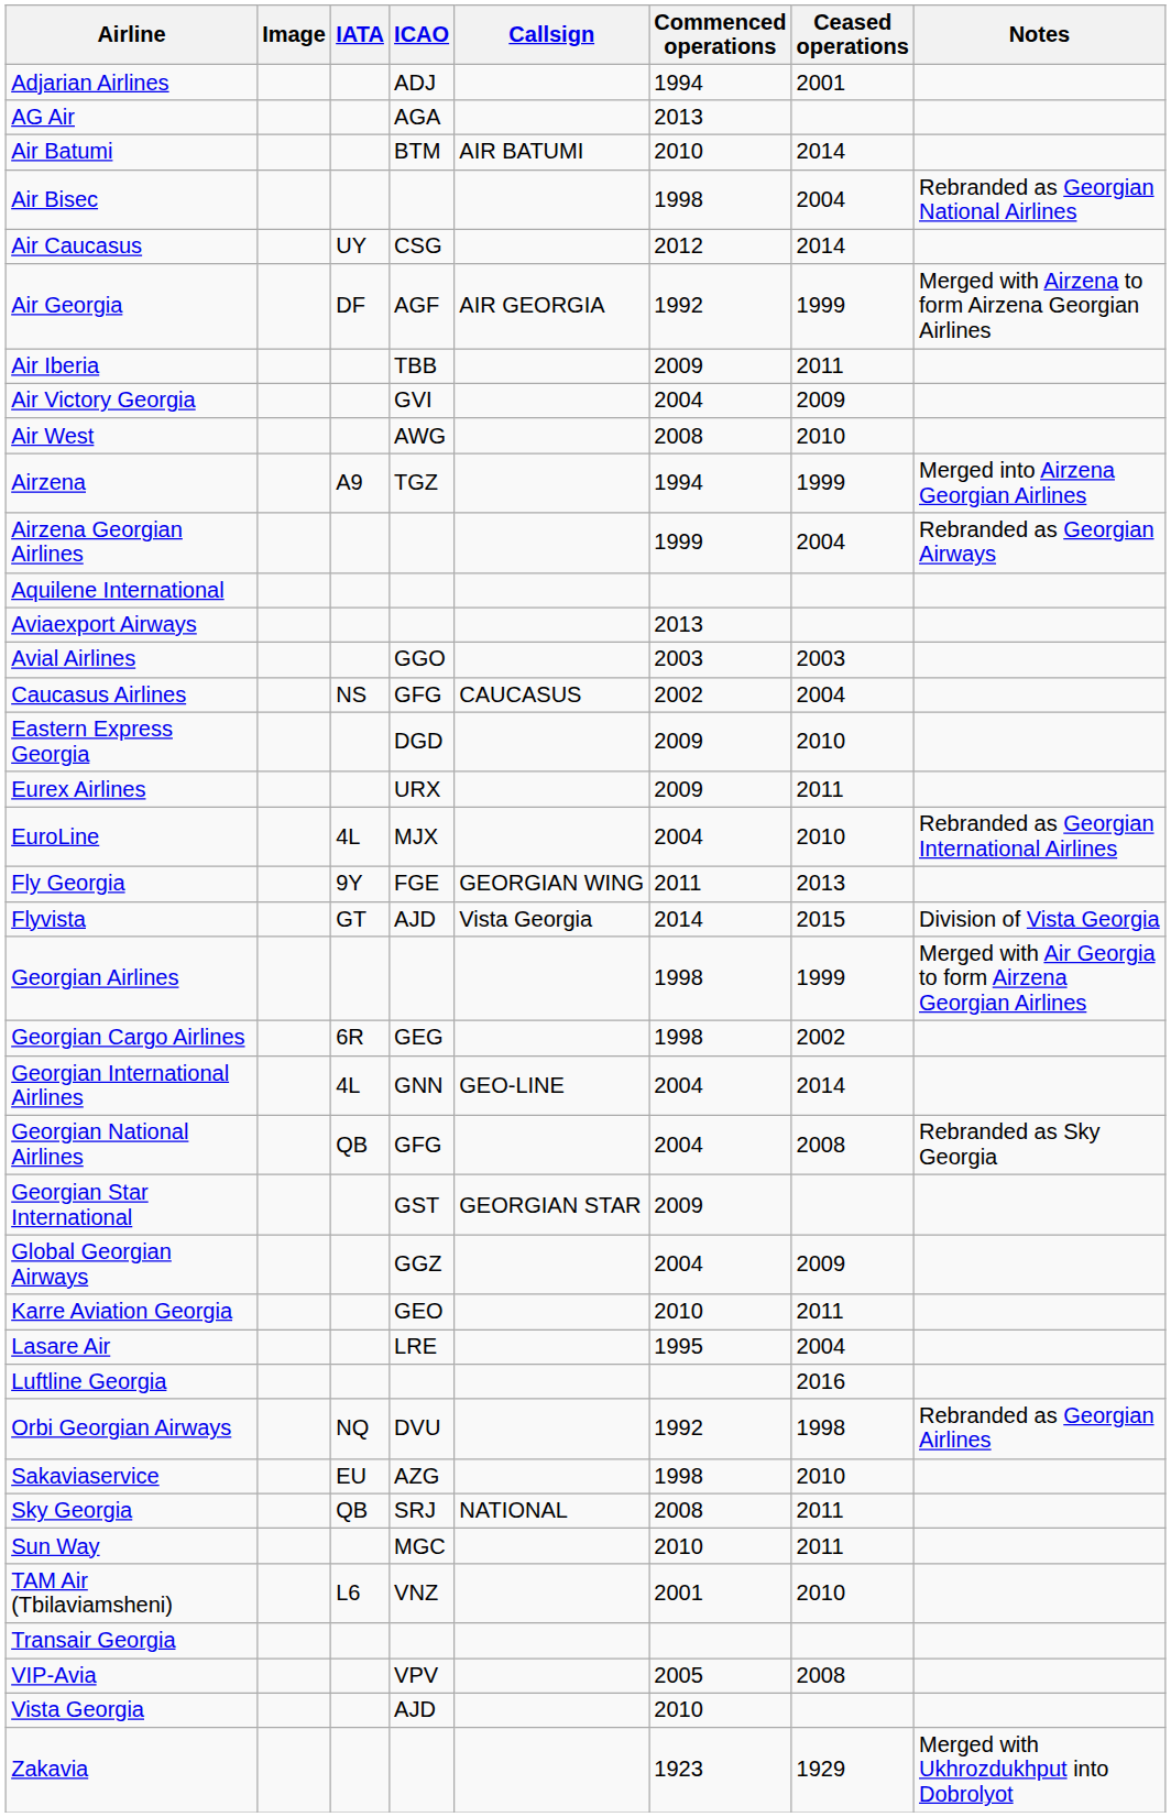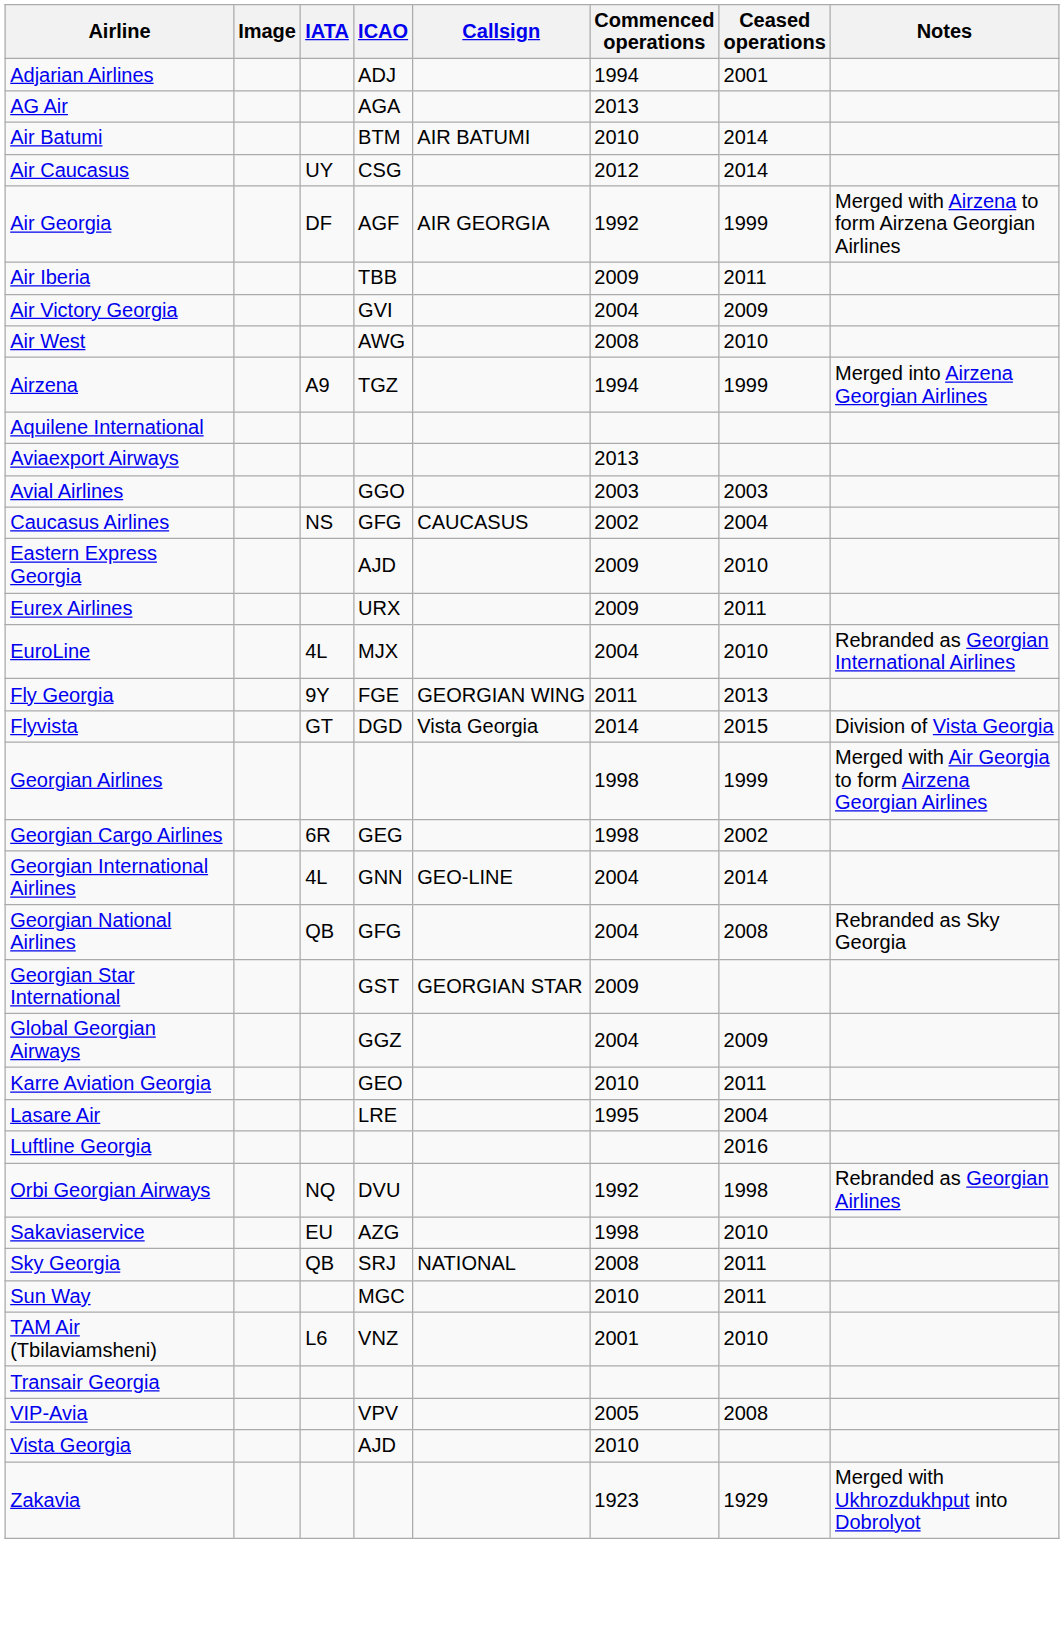 <table class="wikitable sortable" style="border-collapse:collapse; margin:auto;" border="1" cellpadding="3">
 <tr valign="middle">
 <th style="width:175px;">Airline</th>
 <th>Image</th>
 <th><a href='#'>IATA</a></th>
 <th><a href='#'>ICAO</a></th>
 <th><a href='#'>Callsign</a></th>
 <th>Commenced<br>operations</th>
 <th>Ceased<br>operations</th>
 <th style="width:175px;">Notes</th>
 </tr>
 <tr>
 <td><a href='#'>Adjarian Airlines</a></td>
 <td></td>
 <td></td>
 <td>ADJ</td>
 <td></td>
 <td>1994</td>
 <td>2001</td>
 <td></td>
 </tr>
 <tr>
 <td><a href='#'>AG Air</a></td>
 <td></td>
 <td></td>
 <td>AGA</td>
 <td></td>
 <td>2013</td>
 <td></td>
 <td></td>
 </tr>
 <tr>
 <td><a href='#'>Air Batumi</a></td>
 <td></td>
 <td></td>
 <td>BTM</td>
 <td>AIR BATUMI</td>
 <td>2010</td>
 <td>2014</td>
 <td></td>
-</tr>
-<tr>
-<td><a href='#'>Air Bisec</a></td>
-<td></td>
-<td></td>
-<td></td>
-<td></td>
-<td>1998</td>
-<td>2004</td>
-<td>Rebranded as <a href='#'>Georgian National Airlines</a></td>
 </tr>
 <tr>
 <td><a href='#'>Air Caucasus</a></td>
 <td></td>
 <td>UY</td>
 <td>CSG</td>
 <td></td>
 <td>2012</td>
 <td>2014</td>
 <td></td>
 </tr>
 <tr>
 <td><a href='#'>Air Georgia</a></td>
 <td></td>
 <td>DF</td>
 <td>AGF</td>
 <td>AIR GEORGIA</td>
 <td>1992</td>
 <td>1999</td>
 <td>Merged with <a href='#'>Airzena</a> to form Airzena Georgian Airlines</td>
 </tr>
 <tr>
 <td><a href='#'>Air Iberia</a></td>
 <td></td>
 <td></td>
 <td>TBB</td>
 <td></td>
 <td>2009</td>
 <td>2011</td>
 <td></td>
 </tr>
 <tr>
 <td><a href='#'>Air Victory Georgia</a></td>
 <td></td>
 <td></td>
 <td>GVI</td>
 <td></td>
 <td>2004</td>
 <td>2009</td>
 <td></td>
 </tr>
 <tr>
 <td><a href='#'>Air West</a></td>
 <td></td>
 <td></td>
 <td>AWG</td>
 <td></td>
 <td>2008</td>
 <td>2010</td>
 <td></td>
 </tr>
 <tr>
 <td><a href='#'>Airzena</a></td>
 <td></td>
 <td>A9</td>
 <td>TGZ</td>
 <td></td>
 <td>1994</td>
 <td>1999</td>
 <td>Merged into <a href='#'>Airzena Georgian Airlines</a></td>
 </tr>
 <tr>
-<td><a href='#'>Airzena Georgian Airlines</a></td>
-<td></td>
-<td></td>
-<td></td>
-<td></td>
-<td>1999</td>
-<td>2004</td>
-<td>Rebranded as <a href='#'>Georgian Airways</a></td>
-</tr>
-<tr>
 <td><a href='#'>Aquilene International</a></td>
 <td></td>
 <td></td>
 <td></td>
 <td></td>
 <td></td>
 <td></td>
 <td></td>
 </tr>
 <tr>
 <td><a href='#'>Aviaexport Airways</a></td>
 <td></td>
 <td></td>
 <td></td>
 <td></td>
 <td>2013</td>
 <td></td>
 <td></td>
 </tr>
 <tr>
 <td><a href='#'>Avial Airlines</a></td>
 <td></td>
 <td></td>
 <td>GGO</td>
 <td></td>
 <td>2003</td>
 <td>2003</td>
 <td></td>
 </tr>
 <tr>
 <td><a href='#'>Caucasus Airlines</a></td>
 <td></td>
 <td>NS</td>
 <td>GFG</td>
 <td>CAUCASUS</td>
 <td>2002</td>
 <td>2004</td>
 <td></td>
 </tr>
 <tr>
 <td><a href='#'>Eastern Express Georgia</a></td>
 <td></td>
 <td></td>
-<td>DGD</td>
+<td>AJD</td>
 <td></td>
 <td>2009</td>
 <td>2010</td>
 <td></td>
 </tr>
 <tr>
 <td><a href='#'>Eurex Airlines</a></td>
 <td></td>
 <td></td>
 <td>URX</td>
 <td></td>
 <td>2009</td>
 <td>2011</td>
 <td></td>
 </tr>
 <tr>
 <td><a href='#'>EuroLine</a></td>
 <td></td>
 <td>4L</td>
 <td>MJX</td>
 <td></td>
 <td>2004</td>
 <td>2010</td>
 <td>Rebranded as <a href='#'>Georgian International Airlines</a></td>
 </tr>
 <tr>
 <td><a href='#'>Fly Georgia</a></td>
 <td></td>
 <td>9Y</td>
 <td>FGE</td>
 <td>GEORGIAN WING</td>
 <td>2011</td>
 <td>2013</td>
 <td></td>
 </tr>
 <tr>
 <td><a href='#'>Flyvista</a></td>
 <td></td>
 <td>GT</td>
-<td>AJD</td>
+<td>DGD</td>
 <td>Vista Georgia</td>
 <td>2014</td>
 <td>2015</td>
 <td>Division of <a href='#'>Vista Georgia</a></td>
 </tr>
 <tr>
 <td><a href='#'>Georgian Airlines</a></td>
 <td></td>
 <td></td>
 <td></td>
 <td></td>
 <td>1998</td>
 <td>1999</td>
 <td>Merged with <a href='#'>Air Georgia</a> to form <a href='#'>Airzena Georgian Airlines</a></td>
 </tr>
 <tr>
 <td><a href='#'>Georgian Cargo Airlines</a></td>
 <td></td>
 <td>6R</td>
 <td>GEG</td>
 <td></td>
 <td>1998</td>
 <td>2002</td>
 <td></td>
 </tr>
 <tr>
 <td><a href='#'>Georgian International Airlines</a></td>
 <td></td>
 <td>4L</td>
 <td>GNN</td>
 <td>GEO-LINE</td>
 <td>2004</td>
 <td>2014</td>
 <td></td>
 </tr>
 <tr>
 <td><a href='#'>Georgian National Airlines</a></td>
 <td></td>
 <td>QB</td>
 <td>GFG</td>
 <td></td>
 <td>2004</td>
 <td>2008</td>
 <td>Rebranded as Sky Georgia</td>
 </tr>
 <tr>
 <td><a href='#'>Georgian Star International</a></td>
 <td></td>
 <td></td>
 <td>GST</td>
 <td>GEORGIAN STAR</td>
 <td>2009</td>
 <td></td>
 <td></td>
 </tr>
 <tr>
 <td><a href='#'>Global Georgian Airways</a></td>
 <td></td>
 <td></td>
 <td>GGZ</td>
 <td></td>
 <td>2004</td>
 <td>2009</td>
 <td></td>
 </tr>
 <tr>
 <td><a href='#'>Karre Aviation Georgia</a></td>
 <td></td>
 <td></td>
 <td>GEO</td>
 <td></td>
 <td>2010</td>
 <td>2011</td>
 <td></td>
 </tr>
 <tr>
 <td><a href='#'>Lasare Air</a></td>
 <td></td>
 <td></td>
 <td>LRE</td>
 <td></td>
 <td>1995</td>
 <td>2004</td>
 <td></td>
 </tr>
 <tr>
 <td><a href='#'>Luftline Georgia</a></td>
 <td></td>
 <td></td>
 <td></td>
 <td></td>
 <td></td>
 <td>2016</td>
 <td></td>
 </tr>
 <tr>
 <td><a href='#'>Orbi Georgian Airways</a></td>
 <td></td>
 <td>NQ</td>
 <td>DVU</td>
 <td></td>
 <td>1992</td>
 <td>1998</td>
 <td>Rebranded as <a href='#'>Georgian Airlines</a></td>
 </tr>
 <tr>
 <td><a href='#'>Sakaviaservice</a></td>
 <td></td>
 <td>EU</td>
 <td>AZG</td>
 <td></td>
 <td>1998</td>
 <td>2010</td>
 <td></td>
 </tr>
 <tr>
 <td><a href='#'>Sky Georgia</a></td>
 <td></td>
 <td>QB</td>
 <td>SRJ</td>
 <td>NATIONAL</td>
 <td>2008</td>
 <td>2011</td>
 <td></td>
 </tr>
 <tr>
 <td><a href='#'>Sun Way</a></td>
 <td></td>
 <td></td>
 <td>MGC</td>
 <td></td>
 <td>2010</td>
 <td>2011</td>
 <td></td>
 </tr>
 <tr>
 <td><a href='#'>TAM Air</a> (Tbilaviamsheni)</td>
 <td></td>
 <td>L6</td>
 <td>VNZ</td>
 <td></td>
 <td>2001</td>
 <td>2010</td>
 <td></td>
 </tr>
 <tr>
 <td><a href='#'>Transair Georgia</a></td>
 <td></td>
 <td></td>
 <td></td>
 <td></td>
 <td></td>
 <td></td>
 <td></td>
 </tr>
 <tr>
 <td><a href='#'>VIP-Avia</a></td>
 <td></td>
 <td></td>
 <td>VPV</td>
 <td></td>
 <td>2005</td>
 <td>2008</td>
 <td></td>
 </tr>
 <tr>
 <td><a href='#'>Vista Georgia</a></td>
 <td></td>
 <td></td>
 <td>AJD</td>
 <td></td>
 <td>2010</td>
 <td></td>
 <td></td>
 </tr>
 <tr>
 <td><a href='#'>Zakavia</a></td>
 <td></td>
 <td></td>
 <td></td>
 <td></td>
 <td>1923</td>
 <td>1929</td>
 <td>Merged with <a href='#'>Ukhrozdukhput</a> into <a href='#'>Dobrolyot</a></td>
 </tr>
 </table>
